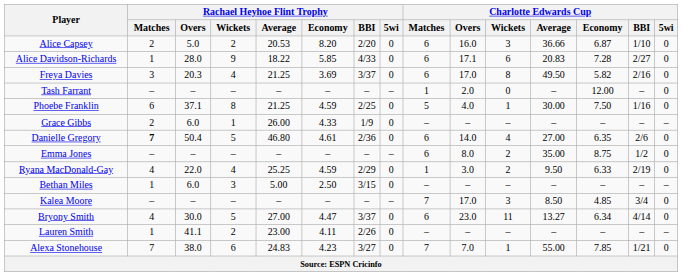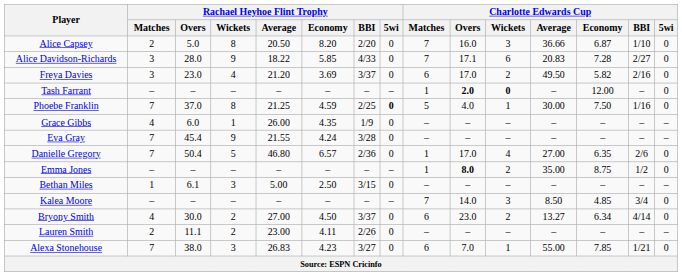 <table class="wikitable" style="text-align:center; width:86%;">
 <tr>
 <th rowspan=2>Player</th>
 <th colspan=7><a href='#'>Rachael Heyhoe Flint Trophy</a></th>
 <th colspan=7><a href='#'>Charlotte Edwards Cup</a></th>
 </tr>
 <tr>
 <th>Matches</th>
 <th>Overs</th>
 <th>Wickets</th>
 <th>Average</th>
 <th>Economy</th>
 <th>BBI</th>
 <th>5wi</th>
 <th>Matches</th>
 <th>Overs</th>
 <th>Wickets</th>
 <th>Average</th>
 <th>Economy</th>
 <th>BBI</th>
 <th>5wi</th>
 </tr>
 <tr>
 <td><a href='#'>Alice Capsey</a></td>
 <td>2</td>
 <td>5.0</td>
-<td>2</td>
-<td>20.53</td>
+<td>8</td>
+<td>20.50</td>
 <td>8.20</td>
 <td>2/20</td>
 <td>0</td>
-<td>6</td>
+<td>7</td>
 <td>16.0</td>
 <td>3</td>
 <td>36.66</td>
 <td>6.87</td>
 <td>1/10</td>
 <td>0</td>
 </tr>
 <tr>
 <td><a href='#'>Alice Davidson-Richards</a></td>
-<td>1</td>
+<td>3</td>
 <td>28.0</td>
 <td>9</td>
 <td>18.22</td>
 <td>5.85</td>
 <td>4/33</td>
 <td>0</td>
-<td>6</td>
+<td>7</td>
 <td>17.1</td>
 <td>6</td>
 <td>20.83</td>
 <td>7.28</td>
 <td>2/27</td>
 <td>0</td>
 </tr>
 <tr>
 <td><a href='#'>Freya Davies</a></td>
 <td>3</td>
-<td>20.3</td>
+<td>23.0</td>
 <td>4</td>
-<td>21.25</td>
+<td>21.20</td>
 <td>3.69</td>
 <td>3/37</td>
 <td>0</td>
 <td>6</td>
 <td>17.0</td>
-<td>8</td>
+<td>2</td>
 <td>49.50</td>
 <td>5.82</td>
 <td>2/16</td>
 <td>0</td>
 </tr>
 <tr>
 <td><a href='#'>Tash Farrant</a></td>
 <td>–</td>
 <td>–</td>
 <td>–</td>
 <td>–</td>
 <td>–</td>
 <td>–</td>
 <td>–</td>
 <td>1</td>
-<td>2.0</td>
-<td>0</td>
+<td><strong>2.0</strong></td>
+<td><strong>0</strong></td>
 <td>–</td>
 <td>12.00</td>
 <td>–</td>
 <td>0</td>
 </tr>
 <tr>
 <td><a href='#'>Phoebe Franklin</a></td>
-<td>6</td>
-<td>37.1</td>
+<td>7</td>
+<td>37.0</td>
 <td>8</td>
 <td>21.25</td>
 <td>4.59</td>
 <td>2/25</td>
-<td>0</td>
+<td><strong>0</strong></td>
 <td>5</td>
 <td>4.0</td>
 <td>1</td>
 <td>30.00</td>
 <td>7.50</td>
 <td>1/16</td>
 <td>0</td>
 </tr>
 <tr>
 <td><a href='#'>Grace Gibbs</a></td>
-<td>2</td>
+<td>4</td>
 <td>6.0</td>
 <td>1</td>
 <td>26.00</td>
-<td>4.33</td>
+<td>4.35</td>
 <td>1/9</td>
 <td>0</td>
 <td>–</td>
 <td>–</td>
 <td>–</td>
 <td>–</td>
 <td>–</td>
 <td>–</td>
 <td>–</td>
 </tr>
 <tr>
+<td><a href='#'>Eva Gray</a></td>
+<td>7</td>
+<td>45.4</td>
+<td>9</td>
+<td>21.55</td>
+<td>4.24</td>
+<td>3/28</td>
+<td>0</td>
+<td>–</td>
+<td>–</td>
+<td>–</td>
+<td>–</td>
+<td>–</td>
+<td>–</td>
+<td>–</td>
+</tr>
+<tr>
 <td><a href='#'>Danielle Gregory</a></td>
-<td><strong>7</strong></td>
+<td>7</td>
 <td>50.4</td>
 <td>5</td>
 <td>46.80</td>
-<td>4.61</td>
+<td>6.57</td>
 <td>2/36</td>
 <td>0</td>
-<td>6</td>
-<td>14.0</td>
+<td>1</td>
+<td>17.0</td>
 <td>4</td>
 <td>27.00</td>
 <td>6.35</td>
 <td>2/6</td>
 <td>0</td>
 </tr>
 <tr>
 <td><a href='#'>Emma Jones</a></td>
 <td>–</td>
 <td>–</td>
 <td>–</td>
 <td>–</td>
 <td>–</td>
 <td>–</td>
 <td>–</td>
-<td>6</td>
-<td>8.0</td>
+<td>1</td>
+<td><strong>8.0</strong></td>
 <td>2</td>
 <td>35.00</td>
 <td>8.75</td>
 <td>1/2</td>
 <td>0</td>
 </tr>
 <tr>
-<td><a href='#'>Ryana MacDonald-Gay</a></td>
-<td>4</td>
-<td>22.0</td>
-<td>4</td>
-<td>25.25</td>
-<td>4.59</td>
-<td>2/29</td>
-<td>0</td>
-<td>1</td>
-<td>3.0</td>
-<td>2</td>
-<td>9.50</td>
-<td>6.33</td>
-<td>2/19</td>
-<td>0</td>
-</tr>
-<tr>
 <td><a href='#'>Bethan Miles</a></td>
 <td>1</td>
-<td>6.0</td>
+<td>6.1</td>
 <td>3</td>
 <td>5.00</td>
 <td>2.50</td>
 <td>3/15</td>
 <td>0</td>
 <td>–</td>
 <td>–</td>
 <td>–</td>
 <td>–</td>
 <td>–</td>
 <td>–</td>
 <td>–</td>
 </tr>
 <tr>
 <td><a href='#'>Kalea Moore</a></td>
 <td>–</td>
 <td>–</td>
 <td>–</td>
 <td>–</td>
 <td>–</td>
 <td>–</td>
 <td>–</td>
 <td>7</td>
-<td>17.0</td>
+<td>14.0</td>
 <td>3</td>
 <td>8.50</td>
 <td>4.85</td>
 <td>3/4</td>
 <td>0</td>
 </tr>
 <tr>
 <td><a href='#'>Bryony Smith</a></td>
 <td>4</td>
 <td>30.0</td>
-<td>5</td>
+<td>2</td>
 <td>27.00</td>
-<td>4.47</td>
+<td>4.50</td>
 <td>3/37</td>
 <td>0</td>
 <td>6</td>
 <td>23.0</td>
-<td>11</td>
+<td>2</td>
 <td>13.27</td>
 <td>6.34</td>
 <td>4/14</td>
 <td>0</td>
 </tr>
 <tr>
 <td><a href='#'>Lauren Smith</a></td>
-<td>1</td>
-<td>41.1</td>
+<td>2</td>
+<td>11.1</td>
 <td>2</td>
 <td>23.00</td>
 <td>4.11</td>
 <td>2/26</td>
 <td>0</td>
 <td>–</td>
 <td>–</td>
 <td>–</td>
 <td>–</td>
 <td>–</td>
 <td>–</td>
 <td>–</td>
 </tr>
 <tr>
 <td><a href='#'>Alexa Stonehouse</a></td>
 <td>7</td>
 <td>38.0</td>
-<td>6</td>
-<td>24.83</td>
+<td>3</td>
+<td>26.83</td>
 <td>4.23</td>
 <td>3/27</td>
 <td>0</td>
-<td>7</td>
+<td>6</td>
 <td>7.0</td>
 <td>1</td>
 <td>55.00</td>
 <td>7.85</td>
 <td>1/21</td>
 <td>0</td>
 </tr>
 <tr>
 <th colspan="15"><small>Source: ESPN Cricinfo</small></th>
 </tr>
 </table>
